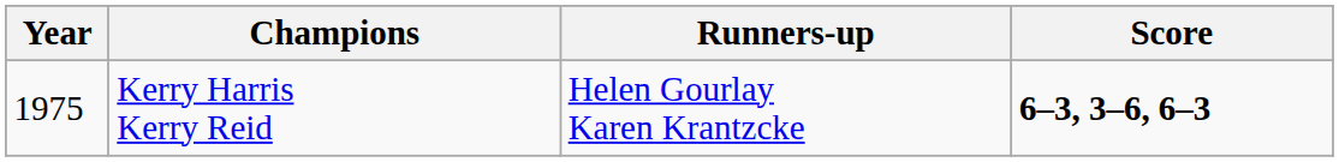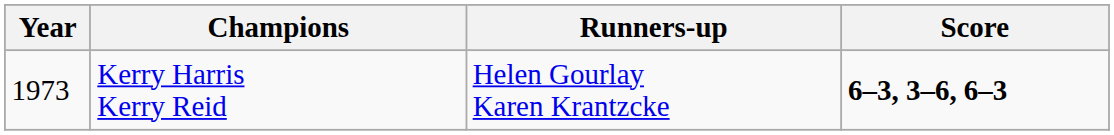 <table class="wikitable">
 <tr>
 <th style="width:40px">Year</th>
 <th style="width:200px">Champions</th>
 <th style="width:200px">Runners-up</th>
 <th style="width:140px" class="unsortable">Score</th>
 </tr>
 <tr>
-<td>1975</td>
+<td>1973</td>
 <td> <a href='#'>Kerry Harris</a> <br>  <a href='#'>Kerry Reid</a></td>
 <td> <a href='#'>Helen Gourlay</a> <br>  <a href='#'>Karen Krantzcke</a></td>
 <td><strong>6–3, 3–6, 6–3</strong></td>
 </tr>
 </table>
